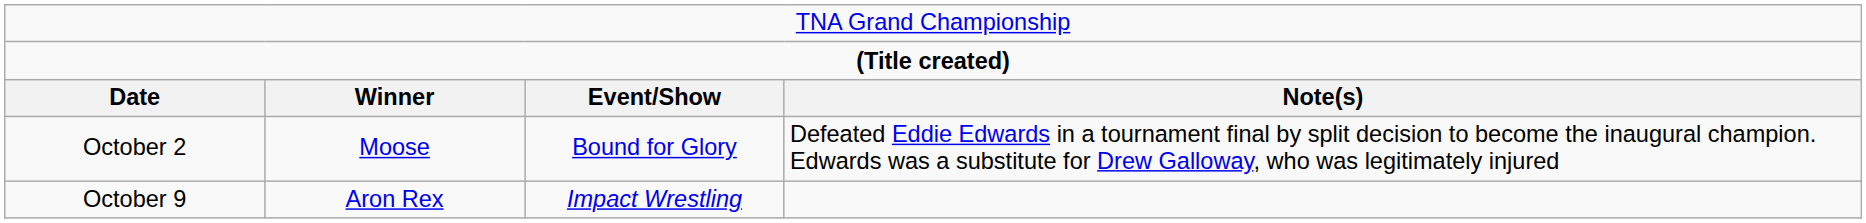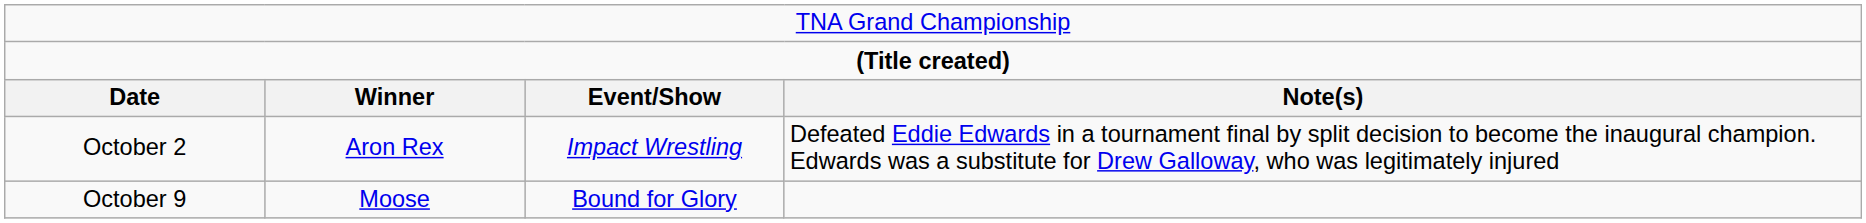 <table class="wikitable" style="text-align:center; width:100%;">
 <tr>
 <td colspan="5"><a href='#'>TNA Grand Championship</a></td>
 </tr>
 <tr>
 <td colspan="5"><strong>(Title created)</strong></td>
 </tr>
 <tr>
 <th width="14%">Date</th>
 <th width="14%">Winner</th>
 <th width="14%">Event/Show</th>
 <th width="58%">Note(s)</th>
 </tr>
 <tr>
 <td>October 2</td>
-<td><a href='#'>Moose</a></td>
-<td><a href='#'>Bound for Glory</a></td>
+<td><a href='#'>Aron Rex</a></td>
+<td><em><a href='#'>Impact Wrestling</a></em></td>
 <td align="left">Defeated <a href='#'>Eddie Edwards</a> in a tournament final by split decision to become the inaugural champion. Edwards was a substitute for <a href='#'>Drew Galloway</a>, who was legitimately injured</td>
 </tr>
 <tr>
 <td>October 9<br></td>
-<td><a href='#'>Aron Rex</a></td>
-<td><em><a href='#'>Impact Wrestling</a></em></td>
+<td><a href='#'>Moose</a></td>
+<td><a href='#'>Bound for Glory</a></td>
 <td></td>
 </tr>
 </table>
